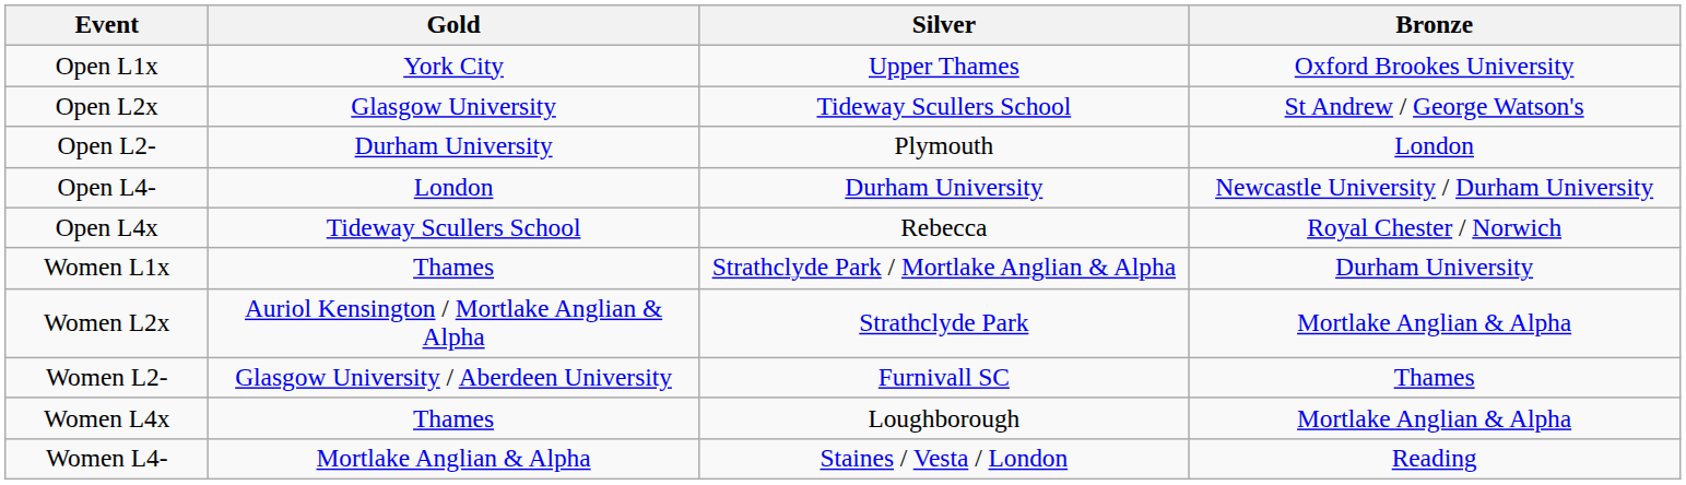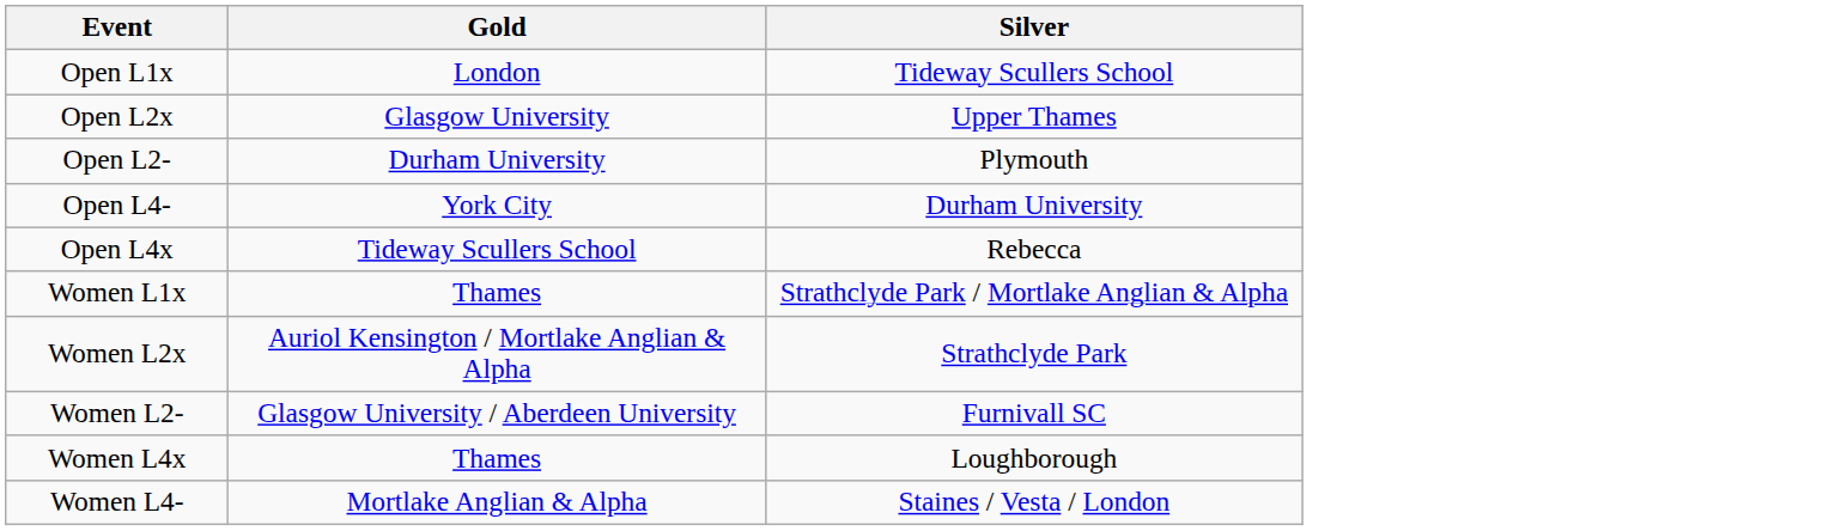 <table class="wikitable" style="text-align:center">
 <tr>
 <th width=120>Event</th>
 <th width=300>Gold</th>
 <th width=300>Silver</th>
-<th width=300>Bronze</th>
 </tr>
 <tr>
 <td>Open L1x</td>
-<td><a href='#'>York City</a></td>
-<td><a href='#'>Upper Thames</a></td>
-<td><a href='#'>Oxford Brookes University</a></td>
+<td><a href='#'>London</a></td>
+<td><a href='#'>Tideway Scullers School</a></td>
 </tr>
 <tr>
 <td>Open L2x</td>
 <td><a href='#'>Glasgow University</a></td>
-<td><a href='#'>Tideway Scullers School</a></td>
-<td><a href='#'>St Andrew</a> / <a href='#'>George Watson's</a></td>
+<td><a href='#'>Upper Thames</a></td>
 </tr>
 <tr>
 <td>Open L2-</td>
 <td><a href='#'>Durham University</a></td>
 <td>Plymouth</td>
-<td><a href='#'>London</a></td>
 </tr>
 <tr>
 <td>Open L4-</td>
-<td><a href='#'>London</a></td>
+<td><a href='#'>York City</a></td>
 <td><a href='#'>Durham University</a></td>
-<td><a href='#'>Newcastle University</a> / <a href='#'>Durham University</a></td>
 </tr>
 <tr>
 <td>Open L4x</td>
 <td><a href='#'>Tideway Scullers School</a></td>
 <td>Rebecca</td>
-<td><a href='#'>Royal Chester</a> / <a href='#'>Norwich</a></td>
 </tr>
 <tr>
 <td>Women L1x</td>
 <td><a href='#'>Thames</a></td>
 <td><a href='#'>Strathclyde Park</a> / <a href='#'>Mortlake Anglian & Alpha</a></td>
-<td><a href='#'>Durham University</a></td>
 </tr>
 <tr>
 <td>Women L2x</td>
 <td><a href='#'>Auriol Kensington</a> / <a href='#'>Mortlake Anglian & Alpha</a></td>
 <td><a href='#'>Strathclyde Park</a></td>
-<td><a href='#'>Mortlake Anglian & Alpha</a></td>
 </tr>
 <tr>
 <td>Women L2-</td>
 <td><a href='#'>Glasgow University</a> / <a href='#'>Aberdeen University</a></td>
 <td><a href='#'>Furnivall SC</a></td>
-<td><a href='#'>Thames</a></td>
 </tr>
 <tr>
 <td>Women L4x</td>
 <td><a href='#'>Thames</a></td>
 <td>Loughborough</td>
-<td><a href='#'>Mortlake Anglian & Alpha</a></td>
 </tr>
 <tr>
 <td>Women L4-</td>
 <td><a href='#'>Mortlake Anglian & Alpha</a></td>
 <td><a href='#'>Staines</a> / <a href='#'>Vesta</a> / <a href='#'>London</a></td>
-<td><a href='#'>Reading</a></td>
 </tr>
 </table>
